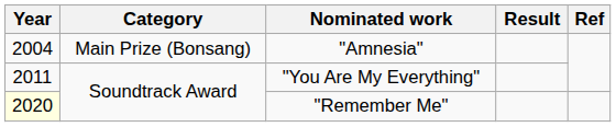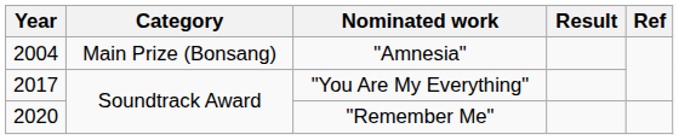 <table class="wikitable plainrowheaders" style="text-align:center; width:60%">
 <tr>
 <th>Year</th>
 <th>Category</th>
 <th>Nominated work</th>
 <th>Result</th>
 <th>Ref</th>
 </tr>
 <tr>
 <td>2004</td>
 <td>Main Prize (Bonsang)</td>
 <td>"Amnesia"</td>
 <td></td>
 <td rowspan="2"></td>
 </tr>
 <tr>
-<td>2011</td>
+<td>2017</td>
 <td rowspan=2>Soundtrack Award</td>
 <td>"You Are My Everything"</td>
 <td></td>
 </tr>
 <tr>
-<td style="background: lightyellow;">2020</td>
+<td>2020</td>
 <td>"Remember Me"</td>
 <td></td>
 <td></td>
 </tr>
 </table>
